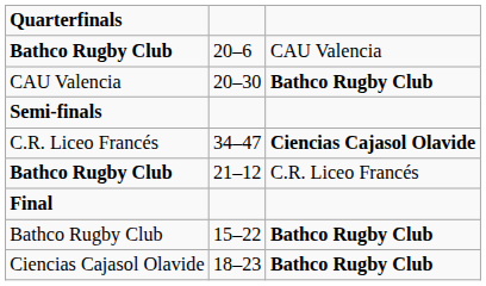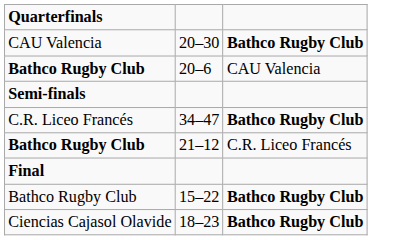 <table class="wikitable">
 <tr>
 <td><strong>Quarterfinals</strong></td>
 <td></td>
 <td></td>
 </tr>
 <tr>
+<td>CAU Valencia</td>
+<td>20–30</td>
+<td><strong>Bathco Rugby Club</strong></td>
+</tr>
+<tr>
 <td><strong>Bathco Rugby Club</strong></td>
 <td>20–6</td>
 <td>CAU Valencia</td>
-</tr>
-<tr>
-<td>CAU Valencia</td>
-<td>20–30</td>
-<td><strong>Bathco Rugby Club</strong></td>
 </tr>
 <tr>
 <td><strong>Semi-finals</strong></td>
 <td></td>
 <td></td>
 </tr>
 <tr>
 <td>C.R. Liceo Francés</td>
 <td>34–47</td>
-<td><strong>Ciencias Cajasol Olavide</strong></td>
+<td><strong>Bathco Rugby Club</strong></td>
 </tr>
 <tr>
 <td><strong>Bathco Rugby Club</strong></td>
 <td>21–12</td>
 <td>C.R. Liceo Francés</td>
 </tr>
 <tr>
 <td><strong>Final</strong></td>
 <td></td>
 <td></td>
 </tr>
 <tr>
 <td>Bathco Rugby Club</td>
 <td>15–22</td>
 <td><strong>Bathco Rugby Club</strong></td>
 </tr>
 <tr>
 <td>Ciencias Cajasol Olavide</td>
 <td>18–23</td>
 <td><strong>Bathco Rugby Club</strong></td>
 </tr>
 </table>
